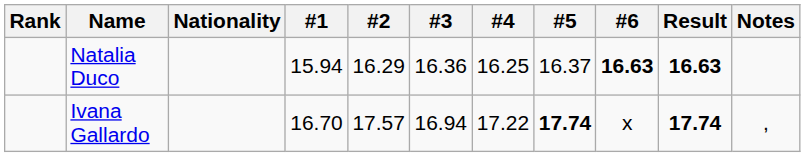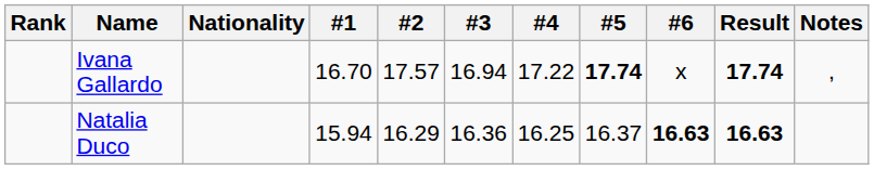 <table class="wikitable sortable" style="text-align:center">
 <tr>
 <th>Rank</th>
 <th>Name</th>
 <th>Nationality</th>
 <th>#1</th>
 <th>#2</th>
 <th>#3</th>
 <th>#4</th>
 <th>#5</th>
 <th>#6</th>
 <th>Result</th>
 <th>Notes</th>
 </tr>
 <tr>
 <td></td>
+<td align=left><a href='#'>Ivana Gallardo</a></td>
+<td align=left></td>
+<td>16.70</td>
+<td>17.57</td>
+<td>16.94</td>
+<td>17.22</td>
+<td><strong>17.74</strong></td>
+<td>x</td>
+<td><strong>17.74</strong></td>
+<td>, </td>
+</tr>
+<tr>
+<td></td>
 <td align=left><a href='#'>Natalia Duco</a></td>
 <td align=left></td>
 <td>15.94</td>
 <td>16.29</td>
 <td>16.36</td>
 <td>16.25</td>
 <td>16.37</td>
 <td><strong>16.63</strong></td>
 <td><strong>16.63</strong></td>
 <td></td>
 </tr>
-<tr>
-<td></td>
-<td align=left><a href='#'>Ivana Gallardo</a></td>
-<td align=left></td>
-<td>16.70</td>
-<td>17.57</td>
-<td>16.94</td>
-<td>17.22</td>
-<td><strong>17.74</strong></td>
-<td>x</td>
-<td><strong>17.74</strong></td>
-<td>, </td>
-</tr>
 </table>
